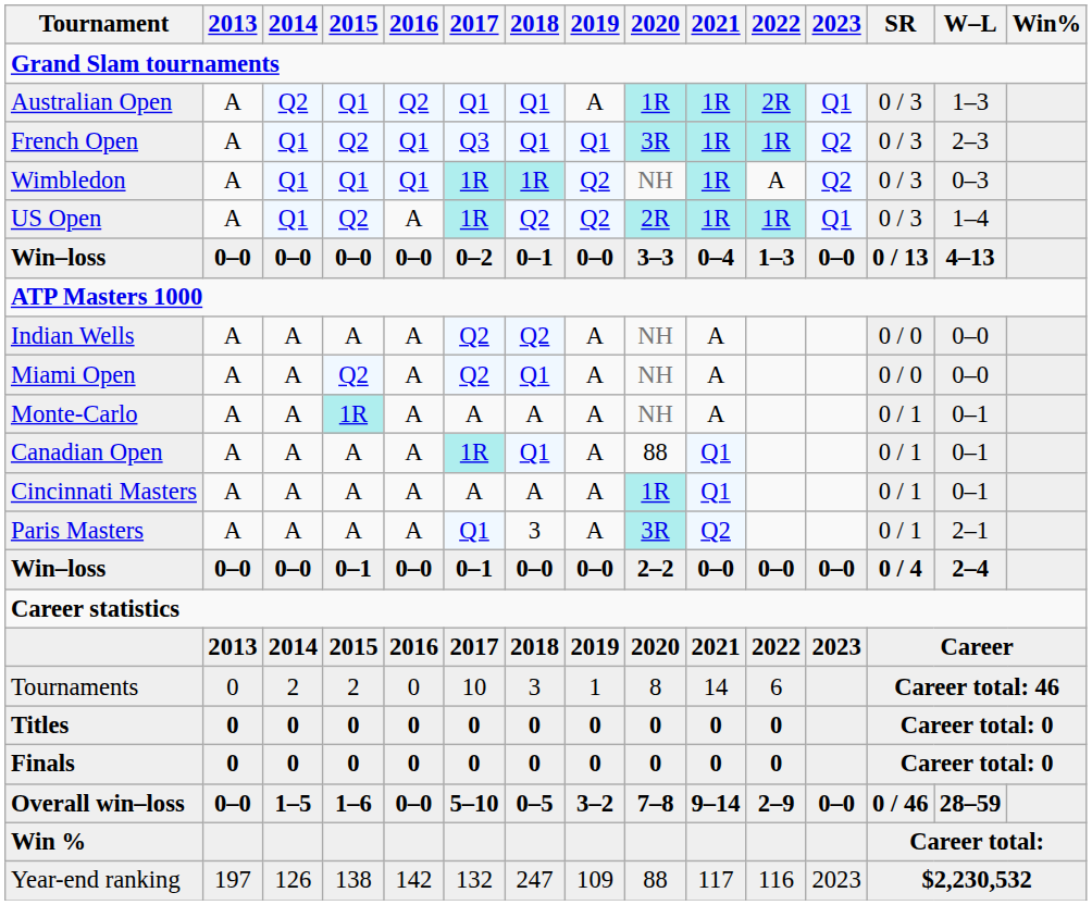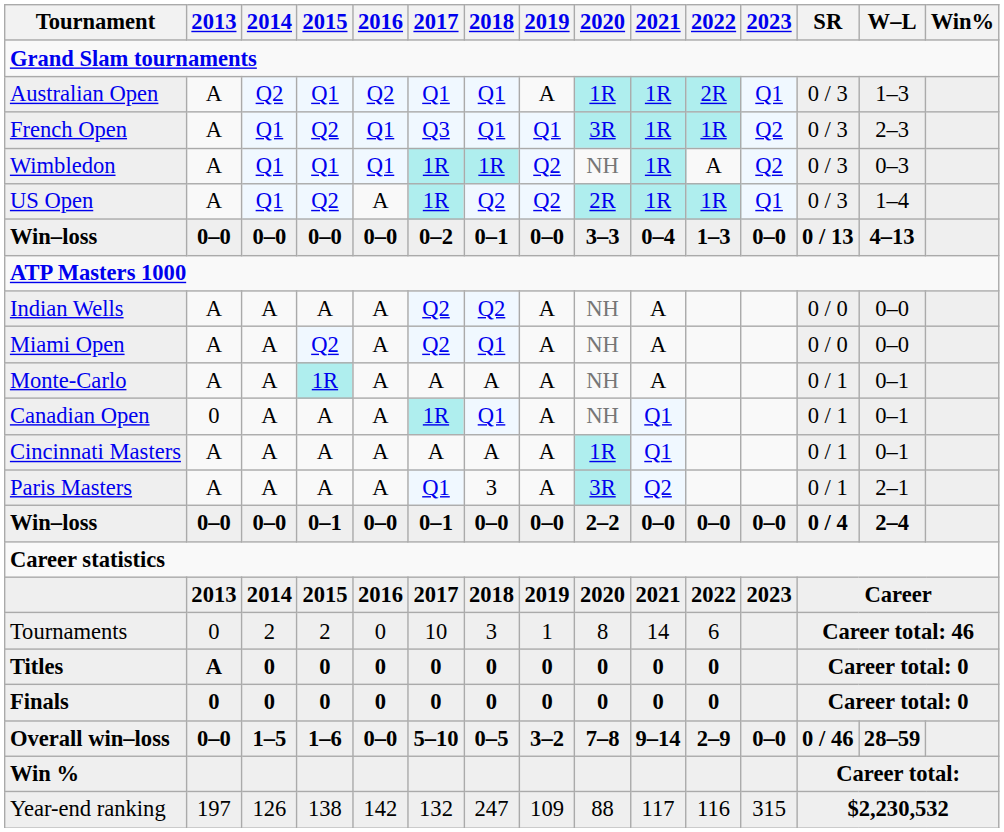 <table class=wikitable style=text-align:center>
 <tr>
 <th>Tournament</th>
 <th><a href='#'>2013</a></th>
 <th><a href='#'>2014</a></th>
 <th><a href='#'>2015</a></th>
 <th><a href='#'>2016</a></th>
 <th><a href='#'>2017</a></th>
 <th><a href='#'>2018</a></th>
 <th><a href='#'>2019</a></th>
 <th><a href='#'>2020</a></th>
 <th><a href='#'>2021</a></th>
 <th><a href='#'>2022</a></th>
 <th><a href='#'>2023</a></th>
 <th>SR</th>
 <th>W–L</th>
 <th>Win%</th>
 </tr>
 <tr>
 <td colspan="15" style="text-align:left"><strong><a href='#'>Grand Slam tournaments</a></strong></td>
 </tr>
 <tr>
 <td bgcolor=efefef align=left><a href='#'>Australian Open</a></td>
 <td>A</td>
 <td bgcolor=f0f8ff><a href='#'>Q2</a></td>
 <td bgcolor=f0f8ff><a href='#'>Q1</a></td>
 <td bgcolor=f0f8ff><a href='#'>Q2</a></td>
 <td bgcolor=f0f8ff><a href='#'>Q1</a></td>
 <td bgcolor=f0f8ff><a href='#'>Q1</a></td>
 <td>A</td>
 <td bgcolor=afeeee><a href='#'>1R</a></td>
 <td bgcolor=afeeee><a href='#'>1R</a></td>
 <td bgcolor=afeeee><a href='#'>2R</a></td>
 <td bgcolor=f0f8ff><a href='#'>Q1</a></td>
 <td bgcolor="efefef">0 / 3</td>
 <td bgcolor=efefef>1–3</td>
 <td bgcolor=efefef></td>
 </tr>
 <tr>
 <td bgcolor=efefef align=left><a href='#'>French Open</a></td>
 <td>A</td>
 <td bgcolor=f0f8ff><a href='#'>Q1</a></td>
 <td bgcolor=f0f8ff><a href='#'>Q2</a></td>
 <td bgcolor=f0f8ff><a href='#'>Q1</a></td>
 <td bgcolor=f0f8ff><a href='#'>Q3</a></td>
 <td bgcolor=f0f8ff><a href='#'>Q1</a></td>
 <td bgcolor=f0f8ff><a href='#'>Q1</a></td>
 <td bgcolor=afeeee><a href='#'>3R</a></td>
 <td bgcolor=afeeee><a href='#'>1R</a></td>
 <td bgcolor=afeeee><a href='#'>1R</a></td>
 <td bgcolor=f0f8ff><a href='#'>Q2</a></td>
 <td bgcolor="efefef">0 / 3</td>
 <td bgcolor=efefef>2–3</td>
 <td bgcolor=efefef></td>
 </tr>
 <tr>
 <td bgcolor=efefef align=left><a href='#'>Wimbledon</a></td>
 <td>A</td>
 <td bgcolor=f0f8ff><a href='#'>Q1</a></td>
 <td bgcolor=f0f8ff><a href='#'>Q1</a></td>
 <td bgcolor=f0f8ff><a href='#'>Q1</a></td>
 <td bgcolor=afeeee><a href='#'>1R</a></td>
 <td bgcolor=afeeee><a href='#'>1R</a></td>
 <td bgcolor=f0f8ff><a href='#'>Q2</a></td>
 <td style=color:#767676>NH</td>
 <td bgcolor=afeeee><a href='#'>1R</a></td>
 <td>A</td>
 <td bgcolor=f0f8ff><a href='#'>Q2</a></td>
 <td bgcolor="efefef">0 / 3</td>
 <td bgcolor=efefef>0–3</td>
 <td bgcolor=efefef></td>
 </tr>
 <tr>
 <td bgcolor=efefef align=left><a href='#'>US Open</a></td>
 <td>A</td>
 <td bgcolor=f0f8ff><a href='#'>Q1</a></td>
 <td bgcolor=f0f8ff><a href='#'>Q2</a></td>
 <td>A</td>
 <td bgcolor=afeeee><a href='#'>1R</a></td>
 <td bgcolor=f0f8ff><a href='#'>Q2</a></td>
 <td bgcolor=f0f8ff><a href='#'>Q2</a></td>
 <td bgcolor=afeeee><a href='#'>2R</a></td>
 <td bgcolor=afeeee><a href='#'>1R</a></td>
 <td bgcolor=afeeee><a href='#'>1R</a></td>
 <td bgcolor=f0f8ff><a href='#'>Q1</a></td>
 <td bgcolor="efefef">0 / 3</td>
 <td bgcolor=efefef>1–4</td>
 <td bgcolor=efefef></td>
 </tr>
 <tr style=font-weight:bold;background:#efefef>
 <td style=text-align:left>Win–loss</td>
 <td>0–0</td>
 <td>0–0</td>
 <td>0–0</td>
 <td>0–0</td>
 <td>0–2</td>
 <td>0–1</td>
 <td>0–0</td>
 <td>3–3</td>
 <td>0–4</td>
 <td>1–3</td>
 <td>0–0</td>
 <td>0 / 13</td>
 <td>4–13</td>
 <td></td>
 </tr>
 <tr>
 <td colspan="15" style="text-align:left"><strong><a href='#'>ATP Masters 1000</a></strong></td>
 </tr>
 <tr>
 <td bgcolor=efefef align=left><a href='#'>Indian Wells</a></td>
 <td>A</td>
 <td>A</td>
 <td>A</td>
 <td>A</td>
 <td bgcolor=f0f8ff><a href='#'>Q2</a></td>
 <td bgcolor=f0f8ff><a href='#'>Q2</a></td>
 <td>A</td>
 <td style="color:#767676">NH</td>
 <td>A</td>
 <td></td>
 <td></td>
 <td bgcolor="efefef">0 / 0</td>
 <td bgcolor=efefef>0–0</td>
 <td bgcolor=efefef></td>
 </tr>
 <tr>
 <td bgcolor=efefef align=left><a href='#'>Miami Open</a></td>
 <td>A</td>
 <td>A</td>
 <td bgcolor=f0f8ff><a href='#'>Q2</a></td>
 <td>A</td>
 <td bgcolor=f0f8ff><a href='#'>Q2</a></td>
 <td bgcolor=f0f8ff><a href='#'>Q1</a></td>
 <td>A</td>
 <td style="color:#767676">NH</td>
 <td>A</td>
 <td></td>
 <td></td>
 <td bgcolor="efefef">0 / 0</td>
 <td bgcolor=efefef>0–0</td>
 <td bgcolor=efefef></td>
 </tr>
 <tr>
 <td bgcolor=efefef align=left><a href='#'>Monte-Carlo</a></td>
 <td>A</td>
 <td>A</td>
 <td bgcolor=afeeee><a href='#'>1R</a></td>
 <td>A</td>
 <td>A</td>
 <td>A</td>
 <td>A</td>
 <td style="color:#767676">NH</td>
 <td>A</td>
 <td></td>
 <td></td>
 <td bgcolor="efefef">0 / 1</td>
 <td bgcolor=efefef>0–1</td>
 <td bgcolor=efefef></td>
 </tr>
 <tr>
 <td bgcolor=efefef align=left><a href='#'>Canadian Open</a></td>
-<td>A</td>
+<td>0</td>
 <td>A</td>
 <td>A</td>
 <td>A</td>
 <td bgcolor=afeeee><a href='#'>1R</a></td>
 <td bgcolor=f0f8ff><a href='#'>Q1</a></td>
 <td>A</td>
-<td>88</td>
+<td style="color:#767676">NH</td>
 <td bgcolor=f0f8ff><a href='#'>Q1</a></td>
 <td></td>
 <td></td>
 <td bgcolor="efefef">0 / 1</td>
 <td bgcolor=efefef>0–1</td>
 <td bgcolor=efefef></td>
 </tr>
 <tr>
 <td bgcolor=efefef align=left><a href='#'>Cincinnati Masters</a></td>
 <td>A</td>
 <td>A</td>
 <td>A</td>
 <td>A</td>
 <td>A</td>
 <td>A</td>
 <td>A</td>
 <td bgcolor=afeeee><a href='#'>1R</a></td>
 <td bgcolor=f0f8ff><a href='#'>Q1</a></td>
 <td></td>
 <td></td>
 <td bgcolor="efefef">0 / 1</td>
 <td bgcolor=efefef>0–1</td>
 <td bgcolor=efefef></td>
 </tr>
 <tr>
 <td bgcolor=efefef align=left><a href='#'>Paris Masters</a></td>
 <td>A</td>
 <td>A</td>
 <td>A</td>
 <td>A</td>
 <td bgcolor=f0f8ff><a href='#'>Q1</a></td>
 <td>3</td>
 <td>A</td>
 <td bgcolor=afeeee><a href='#'>3R</a></td>
 <td bgcolor=f0f8ff><a href='#'>Q2</a></td>
 <td></td>
 <td></td>
 <td bgcolor="efefef">0 / 1</td>
 <td bgcolor=efefef>2–1</td>
 <td bgcolor=efefef></td>
 </tr>
 <tr style=font-weight:bold;background:#efefef>
 <td style=text-align:left>Win–loss</td>
 <td>0–0</td>
 <td>0–0</td>
 <td>0–1</td>
 <td>0–0</td>
 <td>0–1</td>
 <td>0–0</td>
 <td>0–0</td>
 <td>2–2</td>
 <td>0–0</td>
 <td>0–0</td>
 <td>0–0</td>
 <td>0 / 4</td>
 <td>2–4</td>
 <td></td>
 </tr>
 <tr>
 <td colspan="15" style="text-align:left"><strong>Career statistics</strong></td>
 </tr>
 <tr style=font-weight:bold;background:#efefef>
 <td></td>
 <td>2013</td>
 <td>2014</td>
 <td>2015</td>
 <td>2016</td>
 <td>2017</td>
 <td>2018</td>
 <td>2019</td>
 <td>2020</td>
 <td>2021</td>
 <td>2022</td>
 <td>2023</td>
 <td colspan="3">Career</td>
 </tr>
 <tr style=background:#efefef>
 <td align=left>Tournaments</td>
 <td>0</td>
 <td>2</td>
 <td>2</td>
 <td>0</td>
 <td>10</td>
 <td>3</td>
 <td>1</td>
 <td>8</td>
 <td>14</td>
 <td>6</td>
 <td></td>
 <td colspan="3"><strong>Career total: 46</strong></td>
 </tr>
 <tr style=font-weight:bold;background:#efefef>
 <td style=text-align:left>Titles</td>
-<td>0</td>
+<td>A</td>
 <td>0</td>
 <td>0</td>
 <td>0</td>
 <td>0</td>
 <td>0</td>
 <td>0</td>
 <td>0</td>
 <td>0</td>
 <td>0</td>
 <td></td>
 <td colspan="3">Career total: 0</td>
 </tr>
 <tr style=font-weight:bold;background:#efefef>
 <td style=text-align:left>Finals</td>
 <td>0</td>
 <td>0</td>
 <td>0</td>
 <td>0</td>
 <td>0</td>
 <td>0</td>
 <td>0</td>
 <td>0</td>
 <td>0</td>
 <td>0</td>
 <td></td>
 <td colspan="3">Career total: 0</td>
 </tr>
 <tr style=font-weight:bold;background:#efefef>
 <td style=text-align:left>Overall win–loss</td>
 <td>0–0</td>
 <td>1–5</td>
 <td>1–6</td>
 <td>0–0</td>
 <td>5–10</td>
 <td>0–5</td>
 <td>3–2</td>
 <td>7–8</td>
 <td>9–14</td>
 <td>2–9</td>
 <td>0–0</td>
 <td>0 / 46</td>
 <td>28–59</td>
 <td></td>
 </tr>
 <tr style=font-weight:bold;background:#efefef>
 <td style=text-align:left>Win %</td>
 <td></td>
 <td></td>
 <td></td>
 <td></td>
 <td></td>
 <td></td>
 <td></td>
 <td></td>
 <td></td>
 <td></td>
 <td></td>
 <td colspan="3">Career total: </td>
 </tr>
 <tr style=background:#efefef>
 <td align=left>Year-end ranking</td>
 <td>197</td>
 <td>126</td>
 <td>138</td>
 <td>142</td>
 <td>132</td>
 <td>247</td>
 <td>109</td>
 <td>88</td>
 <td>117</td>
 <td>116</td>
-<td>2023</td>
+<td>315</td>
 <td colspan="3"><strong>$2,230,532</strong></td>
 </tr>
 </table>
